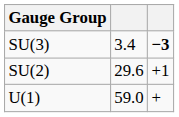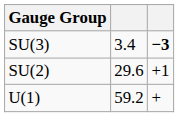 <table class="wikitable">
 <tr>
 <th>Gauge Group</th>
 <th></th>
 <th></th>
 </tr>
 <tr>
 <td>SU(3)</td>
 <td>3.4</td>
 <td><strong>−3</strong></td>
 </tr>
 <tr>
 <td>SU(2)</td>
 <td>29.6</td>
 <td>+1</td>
 </tr>
 <tr>
 <td>U(1)</td>
-<td>59.0</td>
+<td>59.2</td>
 <td>+</td>
 </tr>
 </table>
